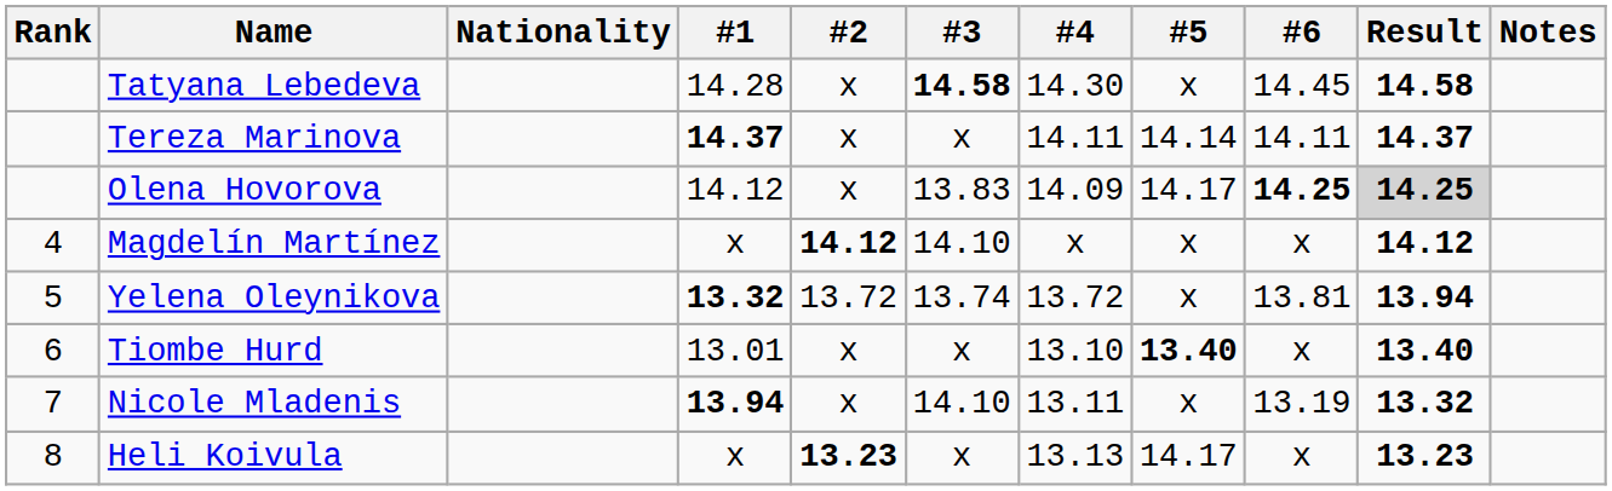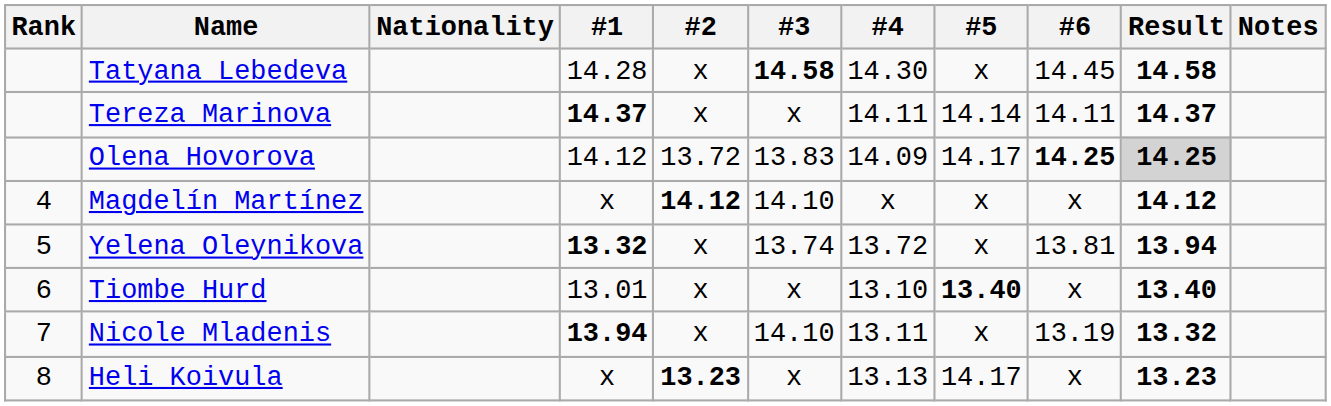 <table class="wikitable sortable" style="text-align:center">
 <tr>
 <th>Rank</th>
 <th>Name</th>
 <th>Nationality</th>
 <th>#1</th>
 <th>#2</th>
 <th>#3</th>
 <th>#4</th>
 <th>#5</th>
 <th>#6</th>
 <th>Result</th>
 <th>Notes</th>
 </tr>
 <tr>
 <td></td>
 <td align=left><a href='#'>Tatyana Lebedeva</a></td>
 <td align=left></td>
 <td>14.28</td>
 <td>x</td>
 <td><strong>14.58</strong></td>
 <td>14.30</td>
 <td>x</td>
 <td>14.45</td>
 <td><strong>14.58</strong></td>
 <td></td>
 </tr>
 <tr>
 <td></td>
 <td align=left><a href='#'>Tereza Marinova</a></td>
 <td align=left></td>
 <td><strong>14.37</strong></td>
 <td>x</td>
 <td>x</td>
 <td>14.11</td>
 <td>14.14</td>
 <td>14.11</td>
 <td><strong>14.37</strong></td>
 <td></td>
 </tr>
 <tr>
 <td></td>
 <td align=left><a href='#'>Olena Hovorova</a></td>
 <td align=left></td>
 <td>14.12</td>
-<td>x</td>
+<td>13.72</td>
 <td>13.83</td>
 <td>14.09</td>
 <td>14.17</td>
 <td><strong>14.25</strong></td>
 <td style="background: lightgrey;"><strong>14.25</strong></td>
 <td></td>
 </tr>
 <tr>
 <td>4</td>
 <td align=left><a href='#'>Magdelín Martínez</a></td>
 <td align=left></td>
 <td>x</td>
 <td><strong>14.12</strong></td>
 <td>14.10</td>
 <td>x</td>
 <td>x</td>
 <td>x</td>
 <td><strong>14.12</strong></td>
 <td></td>
 </tr>
 <tr>
 <td>5</td>
 <td align=left><a href='#'>Yelena Oleynikova</a></td>
 <td align=left></td>
 <td><strong>13.32</strong></td>
-<td>13.72</td>
+<td>x</td>
 <td>13.74</td>
 <td>13.72</td>
 <td>x</td>
 <td>13.81</td>
 <td><strong>13.94</strong></td>
 <td></td>
 </tr>
 <tr>
 <td>6</td>
 <td align=left><a href='#'>Tiombe Hurd</a></td>
 <td align=left></td>
 <td>13.01</td>
 <td>x</td>
 <td>x</td>
 <td>13.10</td>
 <td><strong>13.40</strong></td>
 <td>x</td>
 <td><strong>13.40</strong></td>
 <td></td>
 </tr>
 <tr>
 <td>7</td>
 <td align=left><a href='#'>Nicole Mladenis</a></td>
 <td align=left></td>
 <td><strong>13.94</strong></td>
 <td>x</td>
 <td>14.10</td>
 <td>13.11</td>
 <td>x</td>
 <td>13.19</td>
 <td><strong>13.32</strong></td>
 <td></td>
 </tr>
 <tr>
 <td>8</td>
 <td align=left><a href='#'>Heli Koivula</a></td>
 <td align=left></td>
 <td>x</td>
 <td><strong>13.23</strong></td>
 <td>x</td>
 <td>13.13</td>
 <td>14.17</td>
 <td>x</td>
 <td><strong>13.23</strong></td>
 <td></td>
 </tr>
 </table>
